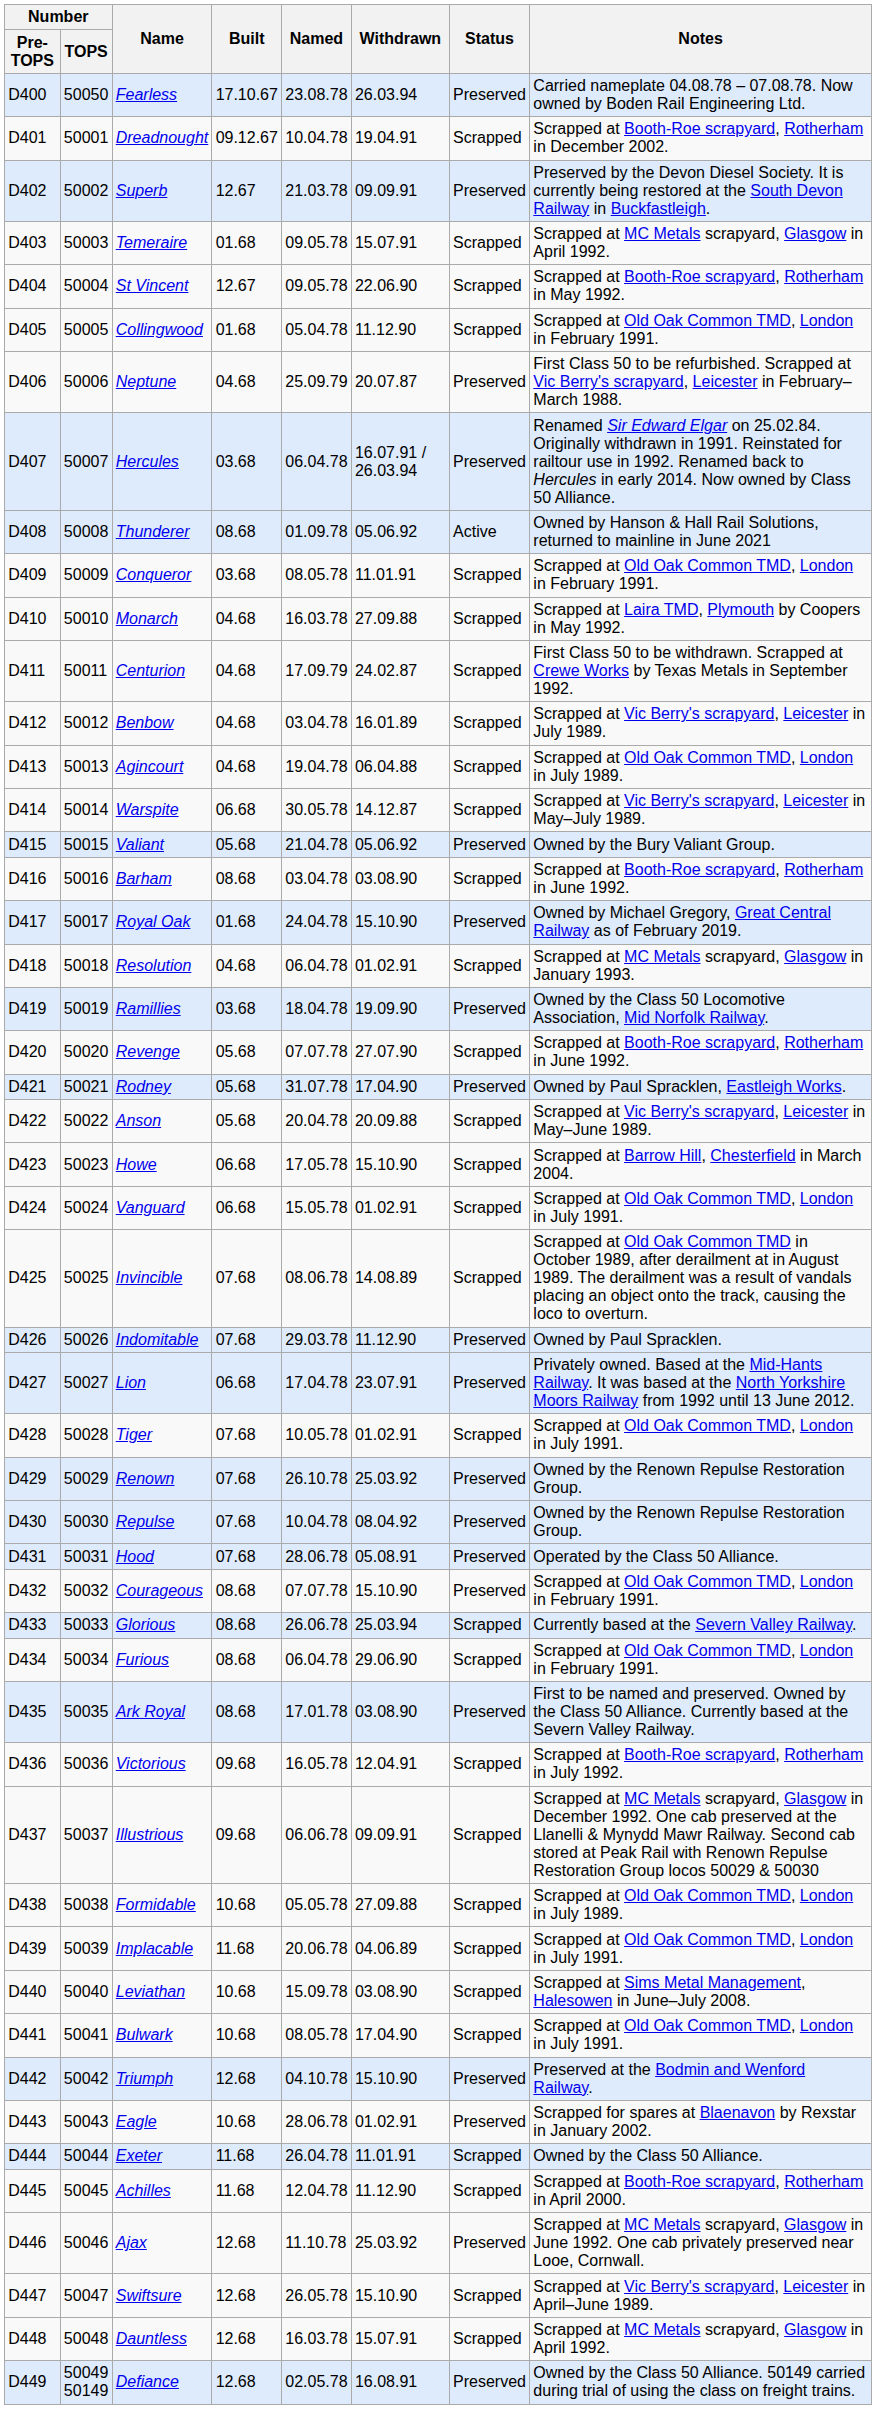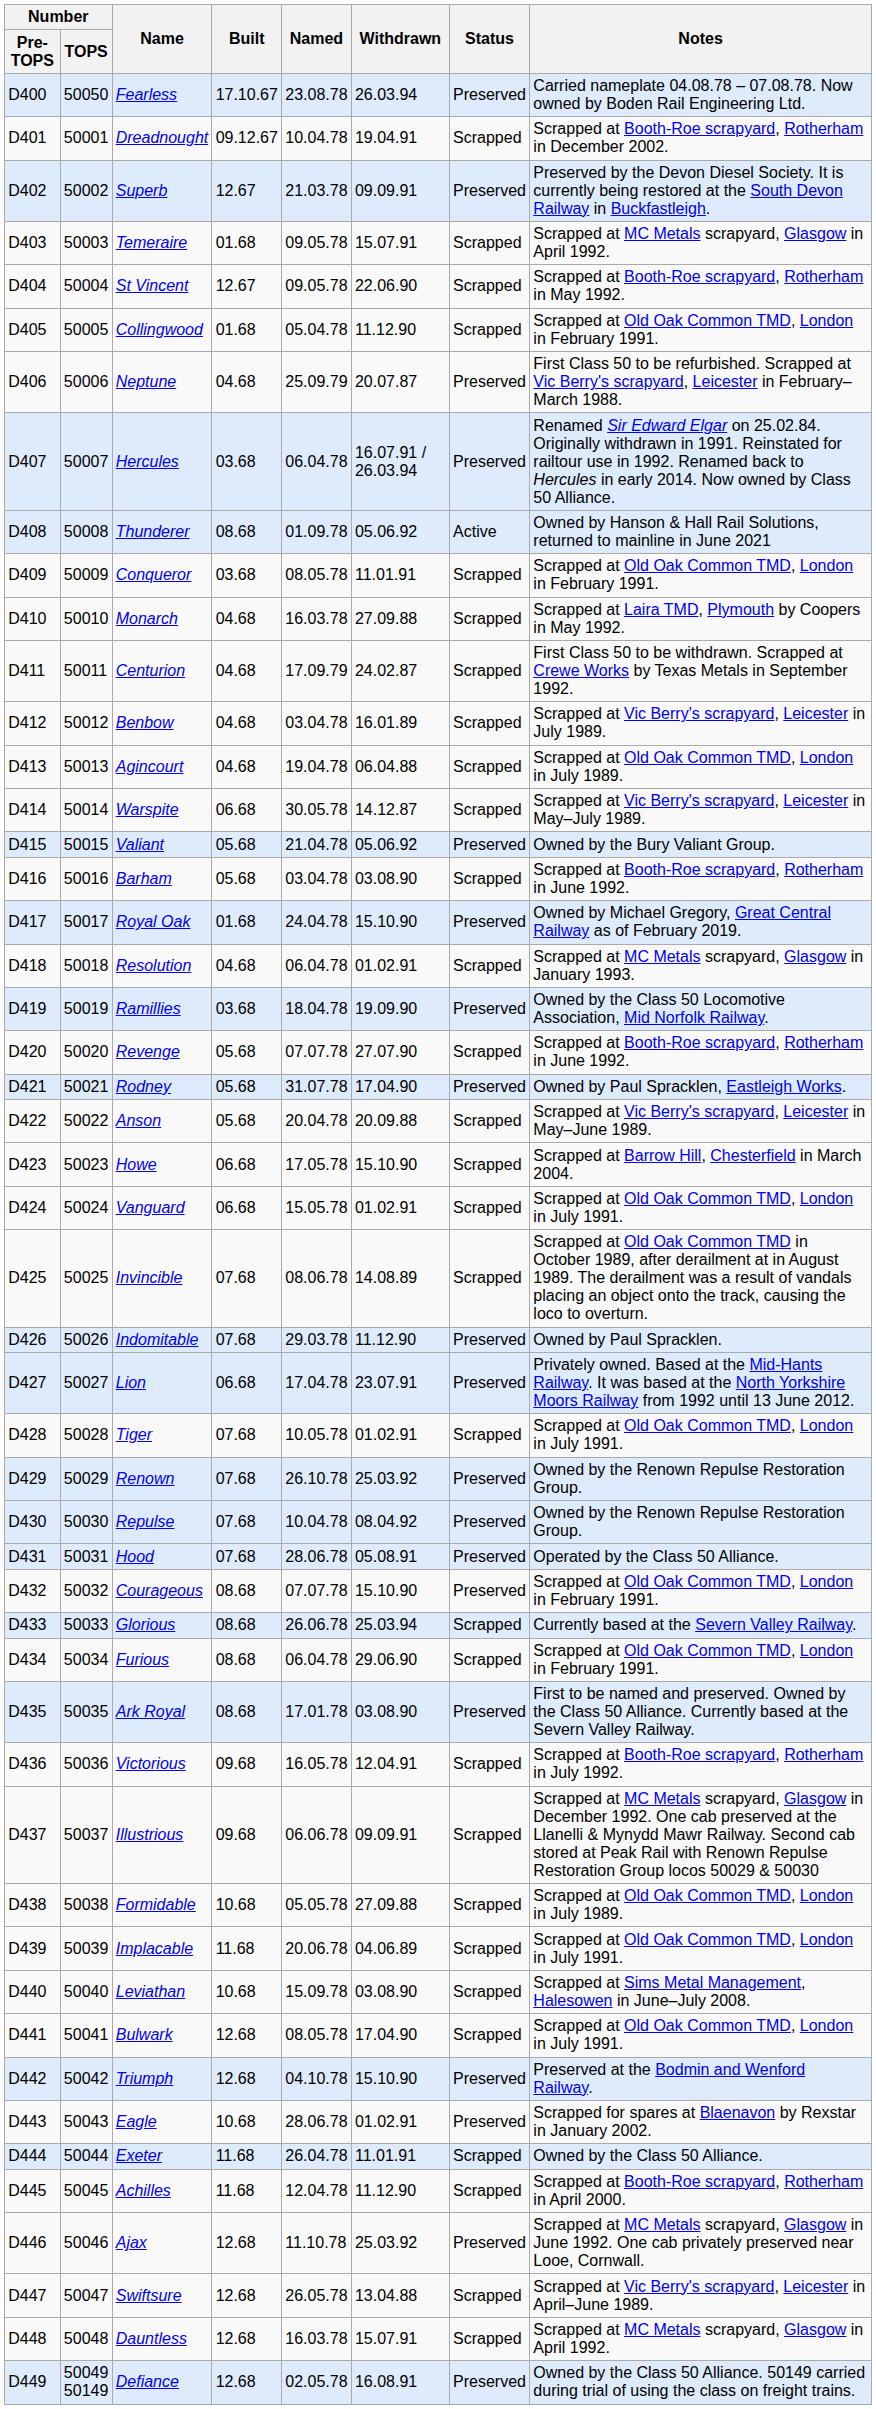 <table class="wikitable sortable collapsible">
 <tr>
 <th colspan=2>Number</th>
 <th rowspan=2>Name</th>
 <th rowspan=2>Built</th>
 <th rowspan=2>Named</th>
 <th rowspan=2>Withdrawn</th>
 <th rowspan=2>Status</th>
 <th rowspan=2>Notes</th>
 </tr>
 <tr style="text-align:center;">
 <th>Pre-TOPS</th>
 <th>TOPS</th>
 </tr>
 <tr bgcolor=#deebfc>
 <td>D400</td>
 <td>50050</td>
 <td><a href='#'><em>Fearless</em></a></td>
 <td>17.10.67</td>
 <td>23.08.78</td>
 <td>26.03.94</td>
 <td>Preserved</td>
 <td>Carried nameplate 04.08.78 – 07.08.78. Now owned by Boden Rail Engineering Ltd.</td>
 </tr>
 <tr>
 <td>D401</td>
 <td>50001</td>
 <td><a href='#'><em>Dreadnought</em></a></td>
 <td>09.12.67</td>
 <td>10.04.78</td>
 <td>19.04.91</td>
 <td>Scrapped</td>
 <td>Scrapped at <a href='#'>Booth-Roe scrapyard</a>, <a href='#'>Rotherham</a> in December 2002.</td>
 </tr>
 <tr bgcolor=#deebfc>
 <td>D402</td>
 <td>50002</td>
 <td><a href='#'><em>Superb</em></a></td>
 <td>12.67</td>
 <td>21.03.78</td>
 <td>09.09.91</td>
 <td>Preserved</td>
 <td>Preserved by the Devon Diesel Society. It is currently being restored at the <a href='#'>South Devon Railway</a> in <a href='#'>Buckfastleigh</a>.</td>
 </tr>
 <tr>
 <td>D403</td>
 <td>50003</td>
 <td><a href='#'><em>Temeraire</em></a></td>
 <td>01.68</td>
 <td>09.05.78</td>
 <td>15.07.91</td>
 <td>Scrapped</td>
 <td>Scrapped at <a href='#'>MC Metals</a> scrapyard, <a href='#'>Glasgow</a> in April 1992.</td>
 </tr>
 <tr>
 <td>D404</td>
 <td>50004</td>
 <td><a href='#'><em>St Vincent</em></a></td>
 <td>12.67</td>
 <td>09.05.78</td>
 <td>22.06.90</td>
 <td>Scrapped</td>
 <td>Scrapped at <a href='#'>Booth-Roe scrapyard</a>, <a href='#'>Rotherham</a> in May 1992.</td>
 </tr>
 <tr>
 <td>D405</td>
 <td>50005</td>
 <td><a href='#'><em>Collingwood</em></a></td>
 <td>01.68</td>
 <td>05.04.78</td>
 <td>11.12.90</td>
 <td>Scrapped</td>
 <td>Scrapped at <a href='#'>Old Oak Common TMD</a>, <a href='#'>London</a> in February 1991.</td>
 </tr>
 <tr>
 <td>D406</td>
 <td>50006</td>
 <td><a href='#'><em>Neptune</em></a></td>
 <td>04.68</td>
 <td>25.09.79</td>
 <td>20.07.87</td>
 <td>Preserved</td>
 <td>First Class 50 to be refurbished. Scrapped at <a href='#'>Vic Berry's scrapyard</a>, <a href='#'>Leicester</a> in February–March 1988.</td>
 </tr>
 <tr bgcolor=#deebfc>
 <td>D407</td>
 <td>50007</td>
 <td><a href='#'><em>Hercules</em></a></td>
 <td>03.68</td>
 <td>06.04.78</td>
 <td>16.07.91 / 26.03.94</td>
 <td>Preserved</td>
 <td>Renamed <em><a href='#'>Sir Edward Elgar</a></em> on 25.02.84. Originally withdrawn in 1991. Reinstated for railtour use in 1992. Renamed back to <em>Hercules</em> in early 2014. Now owned by Class 50 Alliance.</td>
 </tr>
 <tr bgcolor=#deebfc>
 <td>D408</td>
 <td>50008</td>
 <td><a href='#'><em>Thunderer</em></a></td>
 <td>08.68</td>
 <td>01.09.78</td>
 <td>05.06.92</td>
 <td>Active</td>
 <td>Owned by Hanson & Hall Rail Solutions, returned to mainline in June 2021</td>
 </tr>
 <tr>
 <td>D409</td>
 <td>50009</td>
 <td><a href='#'><em>Conqueror</em></a></td>
 <td>03.68</td>
 <td>08.05.78</td>
 <td>11.01.91</td>
 <td>Scrapped</td>
 <td>Scrapped at <a href='#'>Old Oak Common TMD</a>, <a href='#'>London</a> in February 1991.</td>
 </tr>
 <tr>
 <td>D410</td>
 <td>50010</td>
 <td><a href='#'><em>Monarch</em></a></td>
 <td>04.68</td>
 <td>16.03.78</td>
 <td>27.09.88</td>
 <td>Scrapped</td>
 <td>Scrapped at <a href='#'>Laira TMD</a>, <a href='#'>Plymouth</a> by Coopers in May 1992.</td>
 </tr>
 <tr>
 <td>D411</td>
 <td>50011</td>
 <td><a href='#'><em>Centurion</em></a></td>
 <td>04.68</td>
 <td>17.09.79</td>
 <td>24.02.87</td>
 <td>Scrapped</td>
 <td>First Class 50 to be withdrawn. Scrapped at <a href='#'>Crewe Works</a> by Texas Metals in September 1992.</td>
 </tr>
 <tr>
 <td>D412</td>
 <td>50012</td>
 <td><a href='#'><em>Benbow</em></a></td>
 <td>04.68</td>
 <td>03.04.78</td>
 <td>16.01.89</td>
 <td>Scrapped</td>
 <td>Scrapped at <a href='#'>Vic Berry's scrapyard</a>, <a href='#'>Leicester</a> in July 1989.</td>
 </tr>
 <tr>
 <td>D413</td>
 <td>50013</td>
 <td><a href='#'><em>Agincourt</em></a></td>
 <td>04.68</td>
 <td>19.04.78</td>
 <td>06.04.88</td>
 <td>Scrapped</td>
 <td>Scrapped at <a href='#'>Old Oak Common TMD</a>, <a href='#'>London</a> in July 1989.</td>
 </tr>
 <tr>
 <td>D414</td>
 <td>50014</td>
 <td><a href='#'><em>Warspite</em></a></td>
 <td>06.68</td>
 <td>30.05.78</td>
 <td>14.12.87</td>
 <td>Scrapped</td>
 <td>Scrapped at <a href='#'>Vic Berry's scrapyard</a>, <a href='#'>Leicester</a> in May–July 1989.</td>
 </tr>
 <tr bgcolor=#deebfc>
 <td>D415</td>
 <td>50015</td>
 <td><a href='#'><em>Valiant</em></a></td>
 <td>05.68</td>
 <td>21.04.78</td>
 <td>05.06.92</td>
 <td>Preserved</td>
 <td>Owned by the Bury Valiant Group.</td>
 </tr>
 <tr>
 <td>D416</td>
 <td>50016</td>
 <td><a href='#'><em>Barham</em></a></td>
-<td>08.68</td>
+<td>05.68</td>
 <td>03.04.78</td>
 <td>03.08.90</td>
 <td>Scrapped</td>
 <td>Scrapped at <a href='#'>Booth-Roe scrapyard</a>, <a href='#'>Rotherham</a> in June 1992.</td>
 </tr>
 <tr bgcolor=#deebfc>
 <td>D417</td>
 <td>50017</td>
 <td><a href='#'><em>Royal Oak</em></a></td>
 <td>01.68</td>
 <td>24.04.78</td>
 <td>15.10.90</td>
 <td>Preserved</td>
 <td>Owned by Michael Gregory, <a href='#'>Great Central Railway</a> as of February 2019.</td>
 </tr>
 <tr>
 <td>D418</td>
 <td>50018</td>
 <td><a href='#'><em>Resolution</em></a></td>
 <td>04.68</td>
 <td>06.04.78</td>
 <td>01.02.91</td>
 <td>Scrapped</td>
 <td>Scrapped at <a href='#'>MC Metals</a> scrapyard, <a href='#'>Glasgow</a> in January 1993.</td>
 </tr>
 <tr bgcolor=#deebfc>
 <td>D419</td>
 <td>50019</td>
 <td><a href='#'><em>Ramillies</em></a></td>
 <td>03.68</td>
 <td>18.04.78</td>
 <td>19.09.90</td>
 <td>Preserved</td>
 <td>Owned by the Class 50 Locomotive Association, <a href='#'>Mid Norfolk Railway</a>.</td>
 </tr>
 <tr>
 <td>D420</td>
 <td>50020</td>
 <td><a href='#'><em>Revenge</em></a></td>
 <td>05.68</td>
 <td>07.07.78</td>
 <td>27.07.90</td>
 <td>Scrapped</td>
 <td>Scrapped at <a href='#'>Booth-Roe scrapyard</a>, <a href='#'>Rotherham</a> in June 1992.</td>
 </tr>
 <tr bgcolor=#deebfc>
 <td>D421</td>
 <td>50021</td>
 <td><a href='#'><em>Rodney</em></a></td>
 <td>05.68</td>
 <td>31.07.78</td>
 <td>17.04.90</td>
 <td>Preserved</td>
 <td>Owned by Paul Spracklen, <a href='#'>Eastleigh Works</a>.</td>
 </tr>
 <tr>
 <td>D422</td>
 <td>50022</td>
 <td><a href='#'><em>Anson</em></a></td>
 <td>05.68</td>
 <td>20.04.78</td>
 <td>20.09.88</td>
 <td>Scrapped</td>
 <td>Scrapped at <a href='#'>Vic Berry's scrapyard</a>, <a href='#'>Leicester</a> in May–June 1989.</td>
 </tr>
 <tr>
 <td>D423</td>
 <td>50023</td>
 <td><a href='#'><em>Howe</em></a></td>
 <td>06.68</td>
 <td>17.05.78</td>
 <td>15.10.90</td>
 <td>Scrapped</td>
 <td>Scrapped at <a href='#'>Barrow Hill</a>, <a href='#'>Chesterfield</a> in March 2004.</td>
 </tr>
 <tr>
 <td>D424</td>
 <td>50024</td>
 <td><a href='#'><em>Vanguard</em></a></td>
 <td>06.68</td>
 <td>15.05.78</td>
 <td>01.02.91</td>
 <td>Scrapped</td>
 <td>Scrapped at <a href='#'>Old Oak Common TMD</a>, <a href='#'>London</a> in July 1991.</td>
 </tr>
 <tr>
 <td>D425</td>
 <td>50025</td>
 <td><a href='#'><em>Invincible</em></a></td>
 <td>07.68</td>
 <td>08.06.78</td>
 <td>14.08.89</td>
 <td>Scrapped</td>
 <td>Scrapped at <a href='#'>Old Oak Common TMD</a> in October 1989, after derailment at  in August 1989. The derailment was a result of vandals placing an object onto the track, causing the loco to overturn.</td>
 </tr>
 <tr bgcolor=#deebfc>
 <td>D426</td>
 <td>50026</td>
 <td><a href='#'><em>Indomitable</em></a></td>
 <td>07.68</td>
 <td>29.03.78</td>
 <td>11.12.90</td>
 <td>Preserved</td>
 <td>Owned by Paul Spracklen.</td>
 </tr>
 <tr bgcolor=#deebfc>
 <td>D427</td>
 <td>50027</td>
 <td><a href='#'><em>Lion</em></a></td>
 <td>06.68</td>
 <td>17.04.78</td>
 <td>23.07.91</td>
 <td>Preserved</td>
 <td>Privately owned. Based at the <a href='#'>Mid-Hants Railway</a>. It was based at the <a href='#'>North Yorkshire Moors Railway</a> from 1992 until 13 June 2012.</td>
 </tr>
 <tr>
 <td>D428</td>
 <td>50028</td>
 <td><a href='#'><em>Tiger</em></a></td>
 <td>07.68</td>
 <td>10.05.78</td>
 <td>01.02.91</td>
 <td>Scrapped</td>
 <td>Scrapped at <a href='#'>Old Oak Common TMD</a>, <a href='#'>London</a> in July 1991.</td>
 </tr>
 <tr bgcolor=#deebfc>
 <td>D429</td>
 <td>50029</td>
 <td><a href='#'><em>Renown</em></a></td>
 <td>07.68</td>
 <td>26.10.78</td>
 <td>25.03.92</td>
 <td>Preserved</td>
 <td>Owned by the Renown Repulse Restoration Group.</td>
 </tr>
 <tr bgcolor=#deebfc>
 <td>D430</td>
 <td>50030</td>
 <td><a href='#'><em>Repulse</em></a></td>
 <td>07.68</td>
 <td>10.04.78</td>
 <td>08.04.92</td>
 <td>Preserved</td>
 <td>Owned by the Renown Repulse Restoration Group.</td>
 </tr>
 <tr bgcolor=#deebfc>
 <td>D431</td>
 <td>50031</td>
 <td><a href='#'><em>Hood</em></a></td>
 <td>07.68</td>
 <td>28.06.78</td>
 <td>05.08.91</td>
 <td>Preserved</td>
 <td>Operated by the Class 50 Alliance.</td>
 </tr>
 <tr>
 <td>D432</td>
 <td>50032</td>
 <td><a href='#'><em>Courageous</em></a></td>
 <td>08.68</td>
 <td>07.07.78</td>
 <td>15.10.90</td>
 <td>Preserved</td>
 <td>Scrapped at <a href='#'>Old Oak Common TMD</a>, <a href='#'>London</a> in February 1991.</td>
 </tr>
 <tr bgcolor=#deebfc>
 <td>D433</td>
 <td>50033</td>
 <td><a href='#'><em>Glorious</em></a></td>
 <td>08.68</td>
 <td>26.06.78</td>
 <td>25.03.94</td>
 <td>Scrapped</td>
 <td>Currently based at the <a href='#'>Severn Valley Railway</a>.</td>
 </tr>
 <tr>
 <td>D434</td>
 <td>50034</td>
 <td><a href='#'><em>Furious</em></a></td>
 <td>08.68</td>
 <td>06.04.78</td>
 <td>29.06.90</td>
 <td>Scrapped</td>
 <td>Scrapped at <a href='#'>Old Oak Common TMD</a>, <a href='#'>London</a> in February 1991.</td>
 </tr>
 <tr bgcolor=#deebfc>
 <td>D435</td>
 <td>50035</td>
 <td><a href='#'><em>Ark Royal</em></a></td>
 <td>08.68</td>
 <td>17.01.78</td>
 <td>03.08.90</td>
 <td>Preserved</td>
 <td>First to be named and preserved. Owned by the Class 50 Alliance. Currently based at the Severn Valley Railway.</td>
 </tr>
 <tr>
 <td>D436</td>
 <td>50036</td>
 <td><a href='#'><em>Victorious</em></a></td>
 <td>09.68</td>
 <td>16.05.78</td>
 <td>12.04.91</td>
 <td>Scrapped</td>
 <td>Scrapped at <a href='#'>Booth-Roe scrapyard</a>, <a href='#'>Rotherham</a> in July 1992.</td>
 </tr>
 <tr>
 <td>D437</td>
 <td>50037</td>
 <td><a href='#'><em>Illustrious</em></a></td>
 <td>09.68</td>
 <td>06.06.78</td>
 <td>09.09.91</td>
 <td>Scrapped</td>
 <td>Scrapped at <a href='#'>MC Metals</a> scrapyard, <a href='#'>Glasgow</a> in December 1992. One cab preserved at the Llanelli & Mynydd Mawr Railway. Second cab stored at Peak Rail with Renown Repulse Restoration Group locos 50029 & 50030 </td>
 </tr>
 <tr>
 <td>D438</td>
 <td>50038</td>
 <td><a href='#'><em>Formidable</em></a></td>
 <td>10.68</td>
 <td>05.05.78</td>
 <td>27.09.88</td>
 <td>Scrapped</td>
 <td>Scrapped at <a href='#'>Old Oak Common TMD</a>, <a href='#'>London</a> in July 1989.</td>
 </tr>
 <tr>
 <td>D439</td>
 <td>50039</td>
 <td><a href='#'><em>Implacable</em></a></td>
 <td>11.68</td>
 <td>20.06.78</td>
 <td>04.06.89</td>
 <td>Scrapped</td>
 <td>Scrapped at <a href='#'>Old Oak Common TMD</a>, <a href='#'>London</a> in July 1991.</td>
 </tr>
 <tr>
 <td>D440</td>
 <td>50040</td>
 <td><a href='#'><em>Leviathan</em></a></td>
 <td>10.68</td>
 <td>15.09.78</td>
 <td>03.08.90</td>
 <td>Scrapped</td>
 <td>Scrapped at <a href='#'>Sims Metal Management</a>, <a href='#'>Halesowen</a> in June–July 2008.</td>
 </tr>
 <tr>
 <td>D441</td>
 <td>50041</td>
 <td><a href='#'><em>Bulwark</em></a></td>
-<td>10.68</td>
+<td>12.68</td>
 <td>08.05.78</td>
 <td>17.04.90</td>
 <td>Scrapped</td>
 <td>Scrapped at <a href='#'>Old Oak Common TMD</a>, <a href='#'>London</a> in July 1991.</td>
 </tr>
 <tr bgcolor=#deebfc>
 <td>D442</td>
 <td>50042</td>
 <td><a href='#'><em>Triumph</em></a></td>
 <td>12.68</td>
 <td>04.10.78</td>
 <td>15.10.90</td>
 <td>Preserved</td>
 <td>Preserved at the <a href='#'>Bodmin and Wenford Railway</a>.</td>
 </tr>
 <tr>
 <td>D443</td>
 <td>50043</td>
 <td><a href='#'><em>Eagle</em></a></td>
 <td>10.68</td>
 <td>28.06.78</td>
 <td>01.02.91</td>
 <td>Preserved</td>
 <td>Scrapped for spares at <a href='#'>Blaenavon</a> by Rexstar in January 2002.</td>
 </tr>
 <tr bgcolor=#deebfc>
 <td>D444</td>
 <td>50044</td>
 <td><a href='#'><em>Exeter</em></a></td>
 <td>11.68</td>
 <td>26.04.78</td>
 <td>11.01.91</td>
 <td>Scrapped</td>
 <td>Owned by the Class 50 Alliance.</td>
 </tr>
 <tr>
 <td>D445</td>
 <td>50045</td>
 <td><a href='#'><em>Achilles</em></a></td>
 <td>11.68</td>
 <td>12.04.78</td>
 <td>11.12.90</td>
 <td>Scrapped</td>
 <td>Scrapped at <a href='#'>Booth-Roe scrapyard</a>, <a href='#'>Rotherham</a> in April 2000.</td>
 </tr>
 <tr>
 <td>D446</td>
 <td>50046</td>
 <td><a href='#'><em>Ajax</em></a></td>
 <td>12.68</td>
 <td>11.10.78</td>
 <td>25.03.92</td>
 <td>Preserved</td>
 <td>Scrapped at <a href='#'>MC Metals</a> scrapyard, <a href='#'>Glasgow</a> in June 1992. One cab privately preserved near Looe, Cornwall.</td>
 </tr>
 <tr>
 <td>D447</td>
 <td>50047</td>
 <td><a href='#'><em>Swiftsure</em></a></td>
 <td>12.68</td>
 <td>26.05.78</td>
-<td>15.10.90</td>
+<td>13.04.88</td>
 <td>Scrapped</td>
 <td>Scrapped at <a href='#'>Vic Berry's scrapyard</a>, <a href='#'>Leicester</a> in April–June 1989.</td>
 </tr>
 <tr>
 <td>D448</td>
 <td>50048</td>
 <td><a href='#'><em>Dauntless</em></a></td>
 <td>12.68</td>
 <td>16.03.78</td>
 <td>15.07.91</td>
 <td>Scrapped</td>
 <td>Scrapped at <a href='#'>MC Metals</a> scrapyard, <a href='#'>Glasgow</a> in April 1992.</td>
 </tr>
 <tr bgcolor=#deebfc>
 <td>D449</td>
 <td>50049<br>50149</td>
 <td><a href='#'><em>Defiance</em></a></td>
 <td>12.68</td>
 <td>02.05.78</td>
 <td>16.08.91</td>
 <td>Preserved</td>
 <td>Owned by the Class 50 Alliance. 50149 carried during trial of using the class on freight trains.</td>
 </tr>
 </table>
